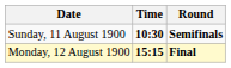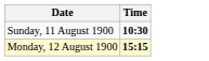 <table class="wikitable">
 <tr>
 <th>Date</th>
 <th>Time</th>
-<th>Round</th>
 </tr>
 <tr>
 <td>Sunday, 11 August 1900</td>
 <td><strong>10:30</strong></td>
-<td><strong>Semifinals</strong></td>
 </tr>
 <tr style=background:lemonchiffon>
 <td>Monday, 12 August 1900</td>
 <td><strong>15:15</strong></td>
-<td><strong>Final</strong></td>
 </tr>
 </table>
